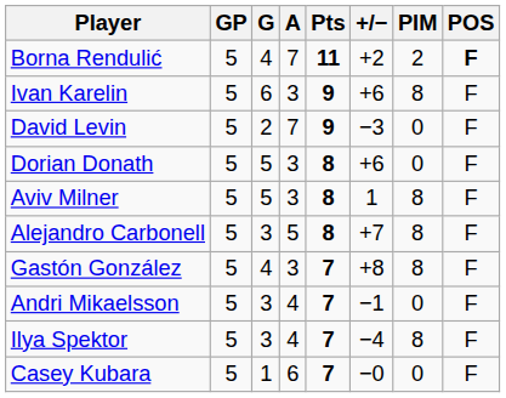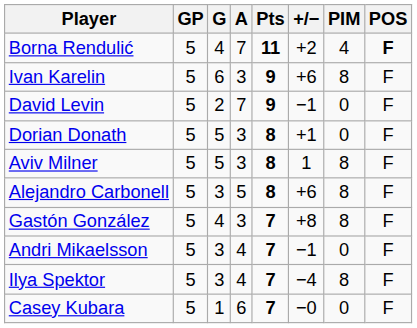 <table class="wikitable sortable" style="text-align:center;">
 <tr>
 <th>Player</th>
 <th>GP</th>
 <th>G</th>
 <th>A</th>
 <th>Pts</th>
 <th>+/−</th>
 <th>PIM</th>
 <th>POS</th>
 </tr>
 <tr>
 <td style="text-align:left;"> <a href='#'>Borna Rendulić</a></td>
 <td>5</td>
 <td>4</td>
 <td>7</td>
 <td><strong>11</strong></td>
 <td>+2</td>
-<td>2</td>
+<td>4</td>
 <td><strong>F</strong></td>
 </tr>
 <tr>
 <td style="text-align:left;"> <a href='#'>Ivan Karelin</a></td>
 <td>5</td>
 <td>6</td>
 <td>3</td>
 <td><strong>9</strong></td>
 <td>+6</td>
 <td>8</td>
 <td>F</td>
 </tr>
 <tr>
 <td style="text-align:left;"> <a href='#'>David Levin</a></td>
 <td>5</td>
 <td>2</td>
 <td>7</td>
 <td><strong>9</strong></td>
-<td>−3</td>
+<td>−1</td>
 <td>0</td>
 <td>F</td>
 </tr>
 <tr>
 <td style="text-align:left;"> <a href='#'>Dorian Donath</a></td>
 <td>5</td>
 <td>5</td>
 <td>3</td>
 <td><strong>8</strong></td>
-<td>+6</td>
+<td>+1</td>
 <td>0</td>
 <td>F</td>
 </tr>
 <tr>
 <td style="text-align:left;"> <a href='#'>Aviv Milner</a></td>
 <td>5</td>
 <td>5</td>
 <td>3</td>
 <td><strong>8</strong></td>
 <td>1</td>
 <td>8</td>
 <td>F</td>
 </tr>
 <tr>
 <td style="text-align:left;"> <a href='#'>Alejandro Carbonell</a></td>
 <td>5</td>
 <td>3</td>
 <td>5</td>
 <td><strong>8</strong></td>
-<td>+7</td>
+<td>+6</td>
 <td>8</td>
 <td>F</td>
 </tr>
 <tr>
 <td style="text-align:left;"> <a href='#'>Gastón González</a></td>
 <td>5</td>
 <td>4</td>
 <td>3</td>
 <td><strong>7</strong></td>
 <td>+8</td>
 <td>8</td>
 <td>F</td>
 </tr>
 <tr>
 <td style="text-align:left;"> <a href='#'>Andri Mikaelsson</a></td>
 <td>5</td>
 <td>3</td>
 <td>4</td>
 <td><strong>7</strong></td>
 <td>−1</td>
 <td>0</td>
 <td>F</td>
 </tr>
 <tr>
 <td style="text-align:left;"> <a href='#'>Ilya Spektor</a></td>
 <td>5</td>
 <td>3</td>
 <td>4</td>
 <td><strong>7</strong></td>
 <td>−4</td>
 <td>8</td>
 <td>F</td>
 </tr>
 <tr>
 <td style="text-align:left;"> <a href='#'>Casey Kubara</a></td>
 <td>5</td>
 <td>1</td>
 <td>6</td>
 <td><strong>7</strong></td>
 <td>−0</td>
 <td>0</td>
 <td>F</td>
 </tr>
 </table>
